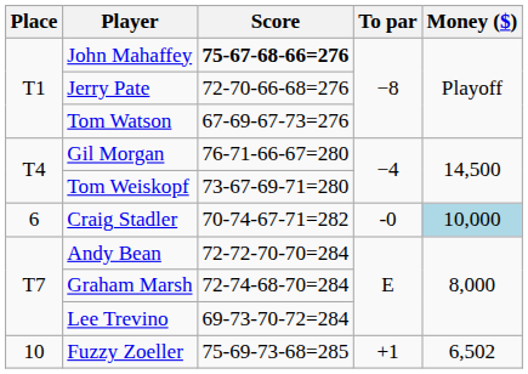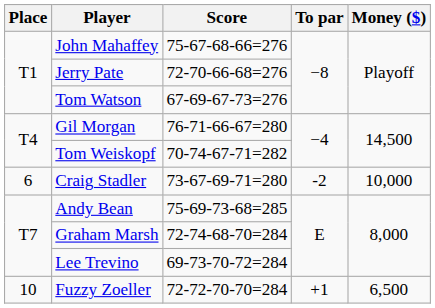 <table class=wikitable>
 <tr>
 <th>Place</th>
 <th>Player</th>
 <th>Score</th>
 <th>To par</th>
 <th>Money (<a href='#'>$</a>)</th>
 </tr>
 <tr>
 <td rowspan=3 align=center>T1</td>
 <td> <a href='#'>John Mahaffey</a></td>
-<td><strong>75-67-68-66=276</strong></td>
+<td>75-67-68-66=276</td>
 <td rowspan=3 align=center>−8</td>
 <td rowspan=3 align=center>Playoff</td>
 </tr>
 <tr>
 <td> <a href='#'>Jerry Pate</a></td>
 <td>72-70-66-68=276</td>
 </tr>
 <tr>
 <td> <a href='#'>Tom Watson</a></td>
 <td>67-69-67-73=276</td>
 </tr>
 <tr>
 <td rowspan=2 align=center>T4</td>
 <td> <a href='#'>Gil Morgan</a></td>
 <td>76-71-66-67=280</td>
 <td rowspan=2 align=center>−4</td>
 <td rowspan=2 align=center>14,500</td>
 </tr>
 <tr>
 <td> <a href='#'>Tom Weiskopf</a></td>
-<td>73-67-69-71=280</td>
+<td>70-74-67-71=282</td>
 </tr>
 <tr>
 <td align=center>6</td>
 <td> <a href='#'>Craig Stadler</a></td>
-<td>70-74-67-71=282</td>
-<td align=center>-0</td>
-<td align=center style="background: lightblue;">10,000</td>
+<td>73-67-69-71=280</td>
+<td align=center>-2</td>
+<td align=center>10,000</td>
 </tr>
 <tr>
 <td rowspan=3 align=center>T7</td>
 <td> <a href='#'>Andy Bean</a></td>
-<td>72-72-70-70=284</td>
+<td>75-69-73-68=285</td>
 <td rowspan=3 align=center>E</td>
 <td rowspan=3 align=center>8,000</td>
 </tr>
 <tr>
 <td> <a href='#'>Graham Marsh</a></td>
 <td>72-74-68-70=284</td>
 </tr>
 <tr>
 <td> <a href='#'>Lee Trevino</a></td>
 <td>69-73-70-72=284</td>
 </tr>
 <tr>
 <td align=center>10</td>
 <td> <a href='#'>Fuzzy Zoeller</a></td>
-<td>75-69-73-68=285</td>
+<td>72-72-70-70=284</td>
 <td align=center>+1</td>
-<td align=center>6,502</td>
+<td align=center>6,500</td>
 </tr>
 </table>
